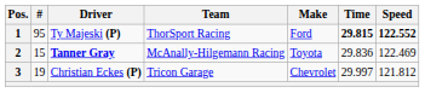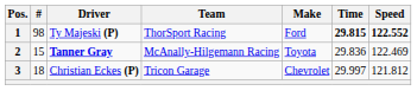 <table class="wikitable" style="font-size:95%">
 <tr>
 <th>Pos.</th>
 <th>#</th>
 <th>Driver</th>
 <th>Team</th>
 <th>Make</th>
 <th>Time</th>
 <th>Speed</th>
 </tr>
 <tr>
 <th>1</th>
-<td>95</td>
+<td>98</td>
 <td><a href='#'>Ty Majeski</a> <strong>(P)</strong></td>
 <td><a href='#'>ThorSport Racing</a></td>
 <td><a href='#'>Ford</a></td>
 <td><strong>29.815</strong></td>
 <td><strong>122.552</strong></td>
 </tr>
 <tr>
 <th>2</th>
 <td>15</td>
 <td><strong><a href='#'>Tanner Gray</a></strong></td>
 <td><a href='#'>McAnally-Hilgemann Racing</a></td>
 <td><a href='#'>Toyota</a></td>
 <td>29.836</td>
 <td>122.469</td>
 </tr>
 <tr>
 <th>3</th>
-<td>19</td>
+<td>18</td>
 <td><a href='#'>Christian Eckes</a> <strong>(P)</strong></td>
 <td><a href='#'>Tricon Garage</a></td>
 <td><a href='#'>Chevrolet</a></td>
 <td>29.997</td>
 <td>121.812</td>
 </tr>
 <tr>
 <th colspan="7"></th>
 </tr>
 </table>
